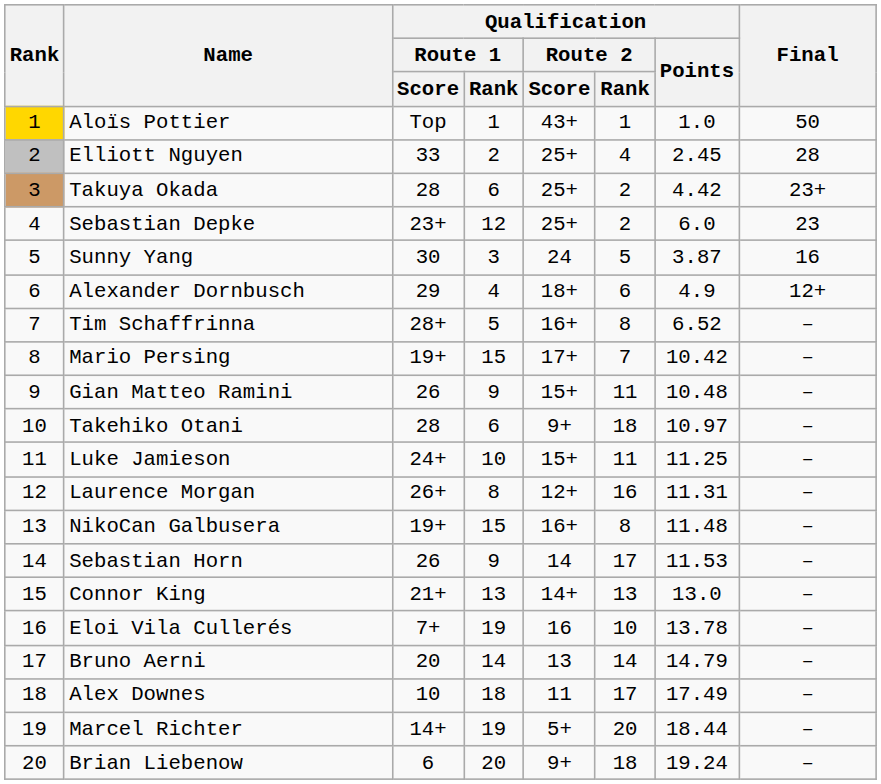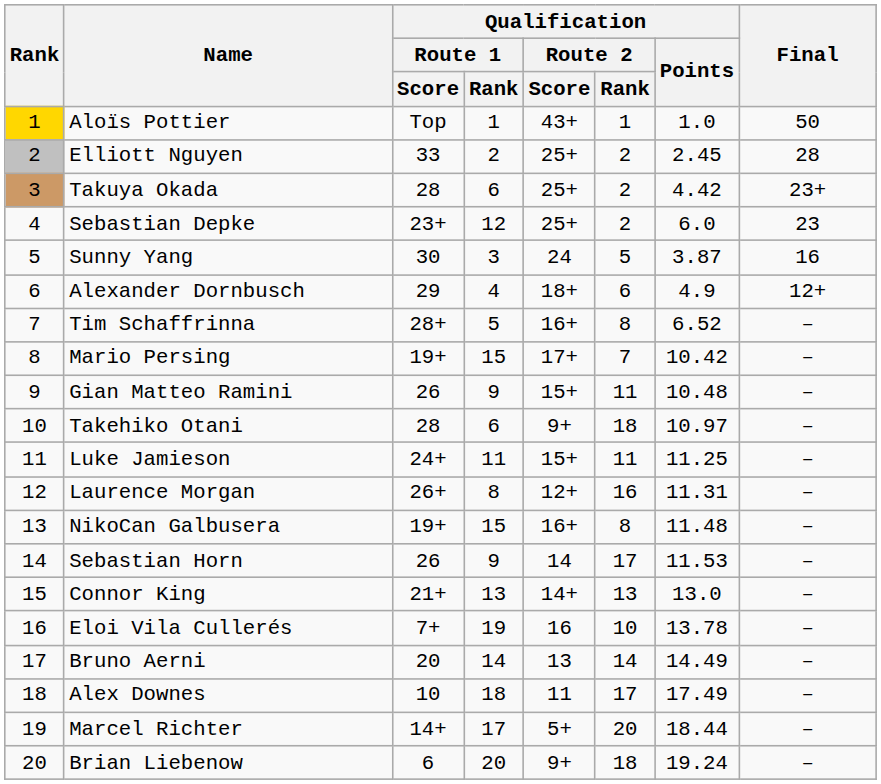 <table class="wikitable sortable mw-collapsible" style="text-align:center">
 <tr>
 <th rowspan="3">Rank</th>
 <th rowspan="3" width="200">Name</th>
 <th colspan="5" rowspan="1">Qualification</th>
 <th rowspan="3" width="80">Final</th>
 </tr>
 <tr>
 <th colspan="2">Route 1</th>
 <th colspan="2">Route 2</th>
 <th rowspan="2">Points</th>
 </tr>
 <tr>
 <th colspan="1" rowspan="1">Score</th>
 <th colspan="1" rowspan="1">Rank</th>
 <th colspan="1" rowspan="1">Score</th>
 <th colspan="1" rowspan="1">Rank</th>
 </tr>
 <tr>
 <td align="center" style="background: gold">1</td>
 <td align="left"> Aloïs Pottier</td>
 <td>Top</td>
 <td>1</td>
 <td>43+</td>
 <td>1</td>
 <td>1.0</td>
 <td>50</td>
 </tr>
 <tr>
 <td align="center" style="background: silver">2</td>
 <td align="left"> Elliott Nguyen</td>
 <td>33</td>
 <td>2</td>
 <td>25+</td>
-<td>4</td>
+<td>2</td>
 <td>2.45</td>
 <td>28</td>
 </tr>
 <tr>
 <td align="center" style="background: #cc9966">3</td>
 <td align="left"> Takuya Okada</td>
 <td>28</td>
 <td>6</td>
 <td>25+</td>
 <td>2</td>
 <td>4.42</td>
 <td>23+</td>
 </tr>
 <tr>
 <td align="center">4</td>
 <td align="left"> Sebastian Depke</td>
 <td>23+</td>
 <td>12</td>
 <td>25+</td>
 <td>2</td>
 <td>6.0</td>
 <td>23</td>
 </tr>
 <tr>
 <td align="center">5</td>
 <td align="left"> Sunny Yang</td>
 <td>30</td>
 <td>3</td>
 <td>24</td>
 <td>5</td>
 <td>3.87</td>
 <td>16</td>
 </tr>
 <tr>
 <td align="center">6</td>
 <td align="left"> Alexander Dornbusch</td>
 <td>29</td>
 <td>4</td>
 <td>18+</td>
 <td>6</td>
 <td>4.9</td>
 <td>12+</td>
 </tr>
 <tr>
 <td align="center">7</td>
 <td align="left"> Tim Schaffrinna</td>
 <td>28+</td>
 <td>5</td>
 <td>16+</td>
 <td>8</td>
 <td>6.52</td>
 <td>–</td>
 </tr>
 <tr>
 <td align="center">8</td>
 <td align="left"> Mario Persing</td>
 <td>19+</td>
 <td>15</td>
 <td>17+</td>
 <td>7</td>
 <td>10.42</td>
 <td>–</td>
 </tr>
 <tr>
 <td align="center">9</td>
 <td align="left"> Gian Matteo Ramini</td>
 <td>26</td>
 <td>9</td>
 <td>15+</td>
 <td>11</td>
 <td>10.48</td>
 <td>–</td>
 </tr>
 <tr>
 <td align="center">10</td>
 <td align="left"> Takehiko Otani</td>
 <td>28</td>
 <td>6</td>
 <td>9+</td>
 <td>18</td>
 <td>10.97</td>
 <td>–</td>
 </tr>
 <tr>
 <td align="center">11</td>
 <td align="left"> Luke Jamieson</td>
 <td>24+</td>
-<td>10</td>
+<td>11</td>
 <td>15+</td>
 <td>11</td>
 <td>11.25</td>
 <td>–</td>
 </tr>
 <tr>
 <td align="center">12</td>
 <td align="left"> Laurence Morgan</td>
 <td>26+</td>
 <td>8</td>
 <td>12+</td>
 <td>16</td>
 <td>11.31</td>
 <td>–</td>
 </tr>
 <tr>
 <td align="center">13</td>
 <td align="left"> NikoCan Galbusera</td>
 <td>19+</td>
 <td>15</td>
 <td>16+</td>
 <td>8</td>
 <td>11.48</td>
 <td>–</td>
 </tr>
 <tr>
 <td align="center">14</td>
 <td align="left"> Sebastian Horn</td>
 <td>26</td>
 <td>9</td>
 <td>14</td>
 <td>17</td>
 <td>11.53</td>
 <td>–</td>
 </tr>
 <tr>
 <td align="center">15</td>
 <td align="left"> Connor King</td>
 <td>21+</td>
 <td>13</td>
 <td>14+</td>
 <td>13</td>
 <td>13.0</td>
 <td>–</td>
 </tr>
 <tr>
 <td align="center">16</td>
 <td align="left"> Eloi Vila Cullerés</td>
 <td>7+</td>
 <td>19</td>
 <td>16</td>
 <td>10</td>
 <td>13.78</td>
 <td>–</td>
 </tr>
 <tr>
 <td align="center">17</td>
 <td align="left"> Bruno Aerni</td>
 <td>20</td>
 <td>14</td>
 <td>13</td>
 <td>14</td>
-<td>14.79</td>
+<td>14.49</td>
 <td>–</td>
 </tr>
 <tr>
 <td align="center">18</td>
 <td align="left"> Alex Downes</td>
 <td>10</td>
 <td>18</td>
 <td>11</td>
 <td>17</td>
 <td>17.49</td>
 <td>–</td>
 </tr>
 <tr>
 <td align="center">19</td>
 <td align="left"> Marcel Richter</td>
 <td>14+</td>
-<td>19</td>
+<td>17</td>
 <td>5+</td>
 <td>20</td>
 <td>18.44</td>
 <td>–</td>
 </tr>
 <tr>
 <td align="center">20</td>
 <td align="left"> Brian Liebenow</td>
 <td>6</td>
 <td>20</td>
 <td>9+</td>
 <td>18</td>
 <td>19.24</td>
 <td>–</td>
 </tr>
 </table>
